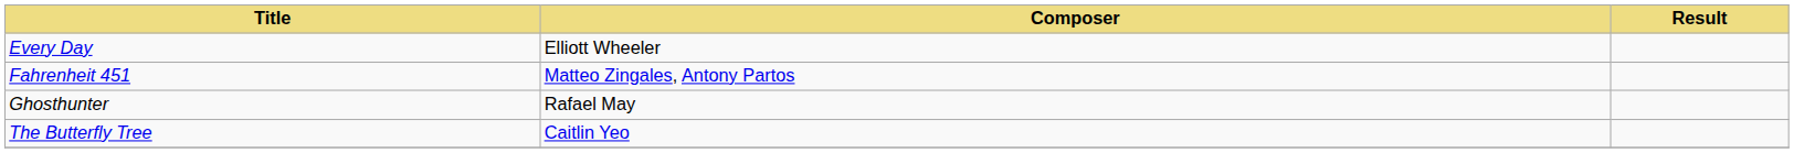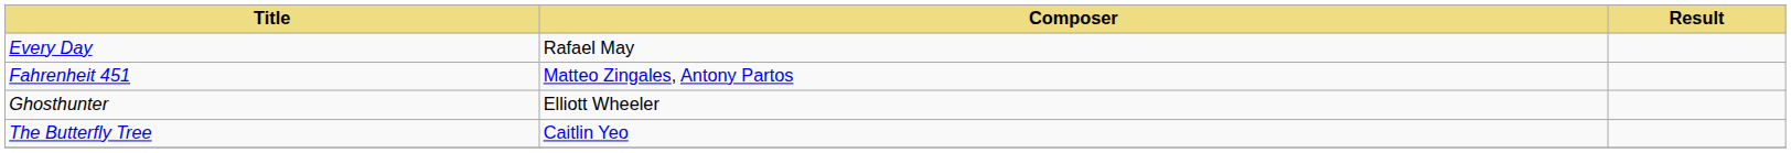 <table class="wikitable" width=100%>
 <tr>
 <th style="width:30%;background:#EEDD82;">Title</th>
 <th style="width:60%;background:#EEDD82;">Composer</th>
 <th style="width:10%;background:#EEDD82;">Result<br></th>
 </tr>
 <tr>
 <td><em><a href='#'>Every Day</a></em></td>
-<td>Elliott Wheeler</td>
+<td>Rafael May</td>
 <td></td>
 </tr>
 <tr>
 <td><em><a href='#'>Fahrenheit 451</a></em></td>
 <td><a href='#'>Matteo Zingales</a>, <a href='#'>Antony Partos</a></td>
 <td></td>
 </tr>
 <tr>
 <td><em>Ghosthunter</em></td>
-<td>Rafael May</td>
+<td>Elliott Wheeler</td>
 <td></td>
 </tr>
 <tr>
 <td><em><a href='#'>The Butterfly Tree</a></em></td>
 <td><a href='#'>Caitlin Yeo</a></td>
 <td></td>
 </tr>
 <tr>
 </tr>
 </table>
